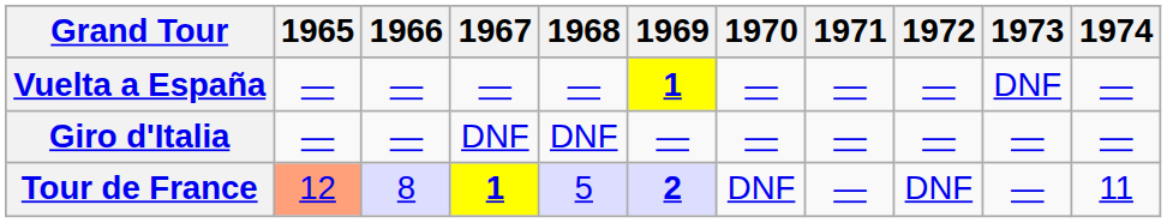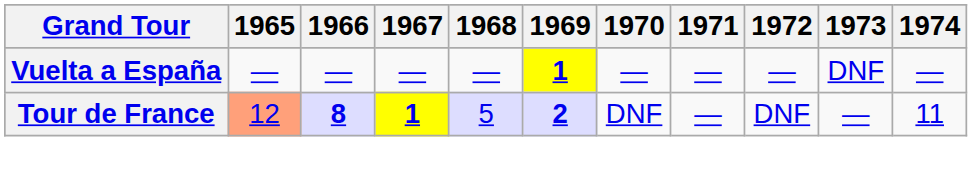 <table class="wikitable plainrowheaders">
 <tr>
 <th scope="col"><a href='#'>Grand Tour</a></th>
 <th scope="col">1965</th>
 <th scope="col">1966</th>
 <th scope="col">1967</th>
 <th scope="col">1968</th>
 <th scope="col">1969</th>
 <th scope="col">1970</th>
 <th scope="col">1971</th>
 <th scope="col">1972</th>
 <th scope="col">1973</th>
 <th scope="col">1974</th>
 </tr>
 <tr style="text-align:center;">
 <th scope="row"> <a href='#'>Vuelta a España</a></th>
 <td><a href='#'>—</a></td>
 <td><a href='#'>—</a></td>
 <td><a href='#'>—</a></td>
 <td><a href='#'>—</a></td>
 <td style="background:yellow;"><a href='#'><strong>1</strong></a></td>
 <td><a href='#'>—</a></td>
 <td><a href='#'>—</a></td>
 <td><a href='#'>—</a></td>
 <td><a href='#'>DNF</a></td>
 <td><a href='#'>—</a></td>
 </tr>
 <tr style="text-align:center;">
-<th scope="row"> <a href='#'>Giro d'Italia</a></th>
-<td><a href='#'>—</a></td>
-<td><a href='#'>—</a></td>
-<td><a href='#'>DNF</a></td>
-<td><a href='#'>DNF</a></td>
-<td><a href='#'>—</a></td>
-<td><a href='#'>—</a></td>
-<td><a href='#'>—</a></td>
-<td><a href='#'>—</a></td>
-<td><a href='#'>—</a></td>
-<td><a href='#'>—</a></td>
-</tr>
-<tr style="text-align:center;">
 <th scope="row"> <a href='#'>Tour de France</a></th>
 <td style="background: lightsalmon;"><a href='#'>12</a></td>
-<td style="background:#ddddff;"><a href='#'>8</a></td>
+<td style="background:#ddddff;"><strong><a href='#'>8</a></strong></td>
 <td style="background:yellow;"><a href='#'><strong>1</strong></a></td>
 <td style="background:#ddddff;"><a href='#'>5</a></td>
 <td style="background:#ddddff;"><a href='#'><strong>2</strong></a></td>
 <td><a href='#'>DNF</a></td>
 <td><a href='#'>—</a></td>
 <td><a href='#'>DNF</a></td>
 <td><a href='#'>—</a></td>
 <td><a href='#'>11</a></td>
 </tr>
 </table>
